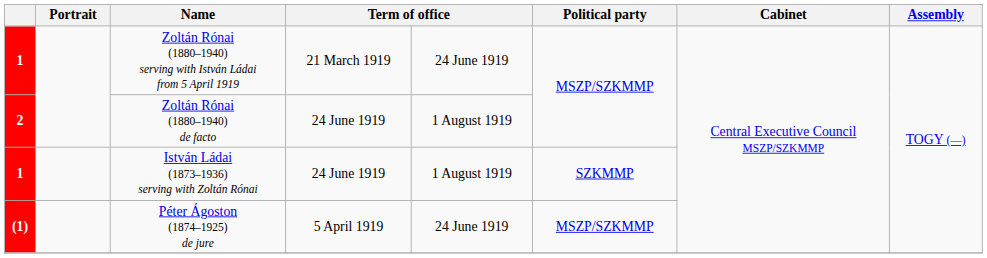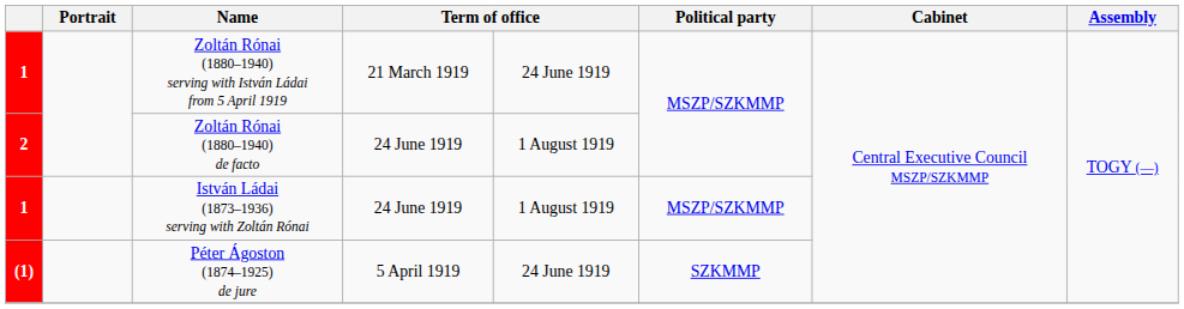 <table class="wikitable" style="width:90%; text-align:center;">
 <tr>
 <th></th>
 <th>Portrait</th>
 <th>Name<br></th>
 <th colspan=2>Term of office</th>
 <th>Political party</th>
 <th>Cabinet</th>
 <th><a href='#'>Assembly</a><br></th>
 </tr>
 <tr>
 <th style="background-color:Red; color:white">1</th>
 <td rowspan="2"></td>
 <td><a href='#'>Zoltán Rónai</a><br><small>(1880–1940)<br><em>serving with István Ládai<br>from 5 April 1919</em></small></td>
 <td>21 March 1919</td>
 <td>24 June 1919</td>
 <td rowspan="2"><a href='#'>MSZP/SZKMMP</a></td>
 <td rowspan="4"><a href='#'>Central Executive Council</a><br><small><a href='#'>MSZP/SZKMMP</a></small></td>
 <td rowspan="4"><a href='#'>TOGY <small>(—)</small></a></td>
 </tr>
 <tr>
 <th style="background-color:Red; color:white">2</th>
 <td><a href='#'>Zoltán Rónai</a><br><small>(1880–1940)<br><em>de facto</em></small></td>
 <td>24 June 1919</td>
 <td>1 August 1919</td>
 </tr>
 <tr>
 <th style="background-color:Red; color:white">1</th>
 <td></td>
 <td><a href='#'>István Ládai</a><br><small>(1873–1936)<br><em>serving with Zoltán Rónai</em></small></td>
 <td>24 June 1919</td>
 <td>1 August 1919</td>
-<td><a href='#'>SZKMMP</a></td>
+<td><a href='#'>MSZP/SZKMMP</a></td>
 </tr>
 <tr>
 <th style="background-color:Red; color:white">(1)</th>
 <td></td>
 <td><a href='#'>Péter Ágoston</a><br><small>(1874–1925)<br><em>de jure</em></small></td>
 <td>5 April 1919</td>
 <td>24 June 1919</td>
-<td><a href='#'>MSZP/SZKMMP</a></td>
+<td><a href='#'>SZKMMP</a></td>
 </tr>
 <tr>
 </tr>
 </table>
